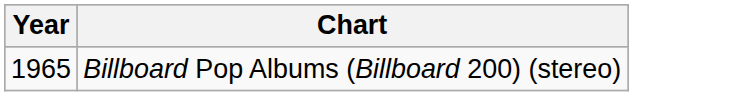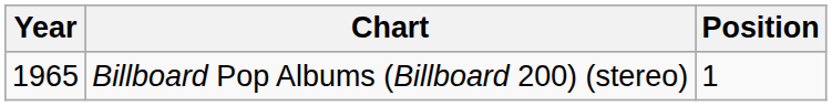 <table class="wikitable">
 <tr>
 <th>Year</th>
 <th>Chart</th>
+<th>Position</th>
 </tr>
 <tr>
 <td>1965</td>
 <td><em>Billboard</em> Pop Albums (<em>Billboard</em> 200) (stereo)</td>
+<td>1</td>
 </tr>
 </table>
